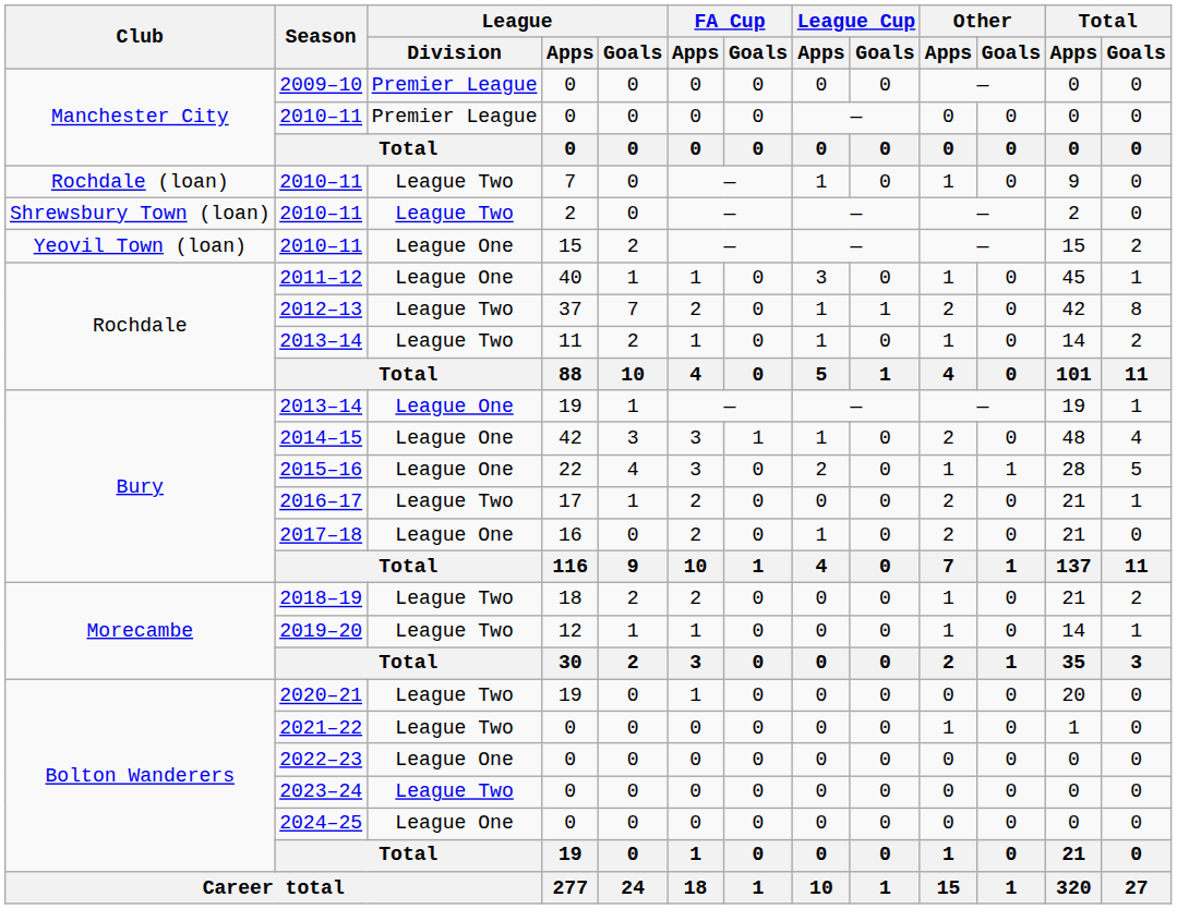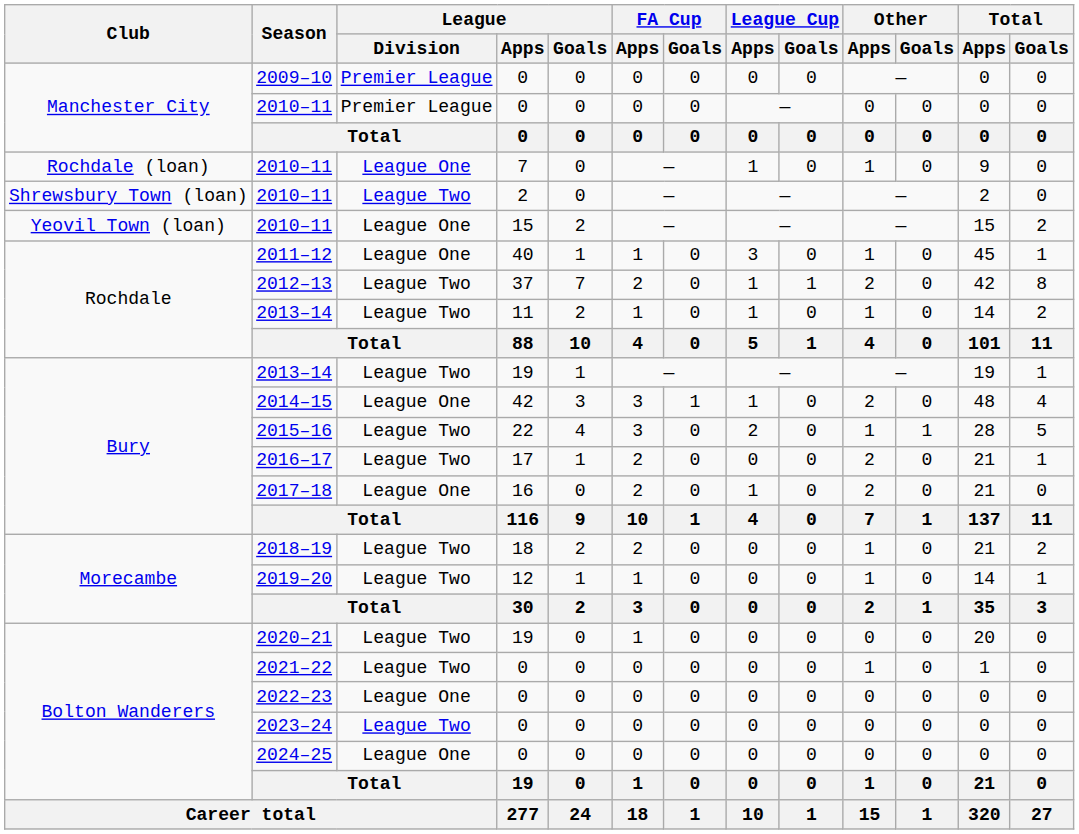 <table class=wikitable style=text-align:center>
 <tr>
 <th rowspan=2>Club</th>
 <th rowspan=2>Season</th>
 <th colspan=3>League</th>
 <th colspan=2><a href='#'>FA Cup</a></th>
 <th colspan=2><a href='#'>League Cup</a></th>
 <th colspan=2>Other</th>
 <th colspan=2>Total</th>
 </tr>
 <tr>
 <th>Division</th>
 <th>Apps</th>
 <th>Goals</th>
 <th>Apps</th>
 <th>Goals</th>
 <th>Apps</th>
 <th>Goals</th>
 <th>Apps</th>
 <th>Goals</th>
 <th>Apps</th>
 <th>Goals</th>
 </tr>
 <tr>
 <td rowspan=3><a href='#'>Manchester City</a></td>
 <td><a href='#'>2009–10</a></td>
 <td><a href='#'>Premier League</a></td>
 <td>0</td>
 <td>0</td>
 <td>0</td>
 <td>0</td>
 <td>0</td>
 <td>0</td>
 <td colspan=2>—</td>
 <td>0</td>
 <td>0</td>
 </tr>
 <tr>
 <td><a href='#'>2010–11</a></td>
 <td>Premier League</td>
 <td>0</td>
 <td>0</td>
 <td>0</td>
 <td>0</td>
 <td colspan=2>—</td>
 <td>0</td>
 <td>0</td>
 <td>0</td>
 <td>0</td>
 </tr>
 <tr>
 <th colspan=2>Total</th>
 <th>0</th>
 <th>0</th>
 <th>0</th>
 <th>0</th>
 <th>0</th>
 <th>0</th>
 <th>0</th>
 <th>0</th>
 <th>0</th>
 <th>0</th>
 </tr>
 <tr>
 <td><a href='#'>Rochdale</a> (loan)</td>
 <td><a href='#'>2010–11</a></td>
-<td>League Two</td>
+<td><a href='#'>League One</a></td>
 <td>7</td>
 <td>0</td>
 <td colspan=2>—</td>
 <td>1</td>
 <td>0</td>
 <td>1</td>
 <td>0</td>
 <td>9</td>
 <td>0</td>
 </tr>
 <tr>
 <td><a href='#'>Shrewsbury Town</a> (loan)</td>
 <td><a href='#'>2010–11</a></td>
 <td><a href='#'>League Two</a></td>
 <td>2</td>
 <td>0</td>
 <td colspan=2>—</td>
 <td colspan=2>—</td>
 <td colspan=2>—</td>
 <td>2</td>
 <td>0</td>
 </tr>
 <tr>
 <td><a href='#'>Yeovil Town</a> (loan)</td>
 <td><a href='#'>2010–11</a></td>
 <td>League One</td>
 <td>15</td>
 <td>2</td>
 <td colspan=2>—</td>
 <td colspan=2>—</td>
 <td colspan=2>—</td>
 <td>15</td>
 <td>2</td>
 </tr>
 <tr>
 <td rowspan=4>Rochdale</td>
 <td><a href='#'>2011–12</a></td>
 <td>League One</td>
 <td>40</td>
 <td>1</td>
 <td>1</td>
 <td>0</td>
 <td>3</td>
 <td>0</td>
 <td>1</td>
 <td>0</td>
 <td>45</td>
 <td>1</td>
 </tr>
 <tr>
 <td><a href='#'>2012–13</a></td>
 <td>League Two</td>
 <td>37</td>
 <td>7</td>
 <td>2</td>
 <td>0</td>
 <td>1</td>
 <td>1</td>
 <td>2</td>
 <td>0</td>
 <td>42</td>
 <td>8</td>
 </tr>
 <tr>
 <td><a href='#'>2013–14</a></td>
 <td>League Two</td>
 <td>11</td>
 <td>2</td>
 <td>1</td>
 <td>0</td>
 <td>1</td>
 <td>0</td>
 <td>1</td>
 <td>0</td>
 <td>14</td>
 <td>2</td>
 </tr>
 <tr>
 <th colspan=2>Total</th>
 <th>88</th>
 <th>10</th>
 <th>4</th>
 <th>0</th>
 <th>5</th>
 <th>1</th>
 <th>4</th>
 <th>0</th>
 <th>101</th>
 <th>11</th>
 </tr>
 <tr>
 <td rowspan=6><a href='#'>Bury</a></td>
 <td><a href='#'>2013–14</a></td>
-<td><a href='#'>League One</a></td>
+<td>League Two</td>
 <td>19</td>
 <td>1</td>
 <td colspan=2>—</td>
 <td colspan=2>—</td>
 <td colspan=2>—</td>
 <td>19</td>
 <td>1</td>
 </tr>
 <tr>
 <td><a href='#'>2014–15</a></td>
 <td>League One</td>
 <td>42</td>
 <td>3</td>
 <td>3</td>
 <td>1</td>
 <td>1</td>
 <td>0</td>
 <td>2</td>
 <td>0</td>
 <td>48</td>
 <td>4</td>
 </tr>
 <tr>
 <td><a href='#'>2015–16</a></td>
-<td>League One</td>
+<td>League Two</td>
 <td>22</td>
 <td>4</td>
 <td>3</td>
 <td>0</td>
 <td>2</td>
 <td>0</td>
 <td>1</td>
 <td>1</td>
 <td>28</td>
 <td>5</td>
 </tr>
 <tr>
 <td><a href='#'>2016–17</a></td>
 <td>League Two</td>
 <td>17</td>
 <td>1</td>
 <td>2</td>
 <td>0</td>
 <td>0</td>
 <td>0</td>
 <td>2</td>
 <td>0</td>
 <td>21</td>
 <td>1</td>
 </tr>
 <tr>
 <td><a href='#'>2017–18</a></td>
 <td>League One</td>
 <td>16</td>
 <td>0</td>
 <td>2</td>
 <td>0</td>
 <td>1</td>
 <td>0</td>
 <td>2</td>
 <td>0</td>
 <td>21</td>
 <td>0</td>
 </tr>
 <tr>
 <th colspan=2>Total</th>
 <th>116</th>
 <th>9</th>
 <th>10</th>
 <th>1</th>
 <th>4</th>
 <th>0</th>
 <th>7</th>
 <th>1</th>
 <th>137</th>
 <th>11</th>
 </tr>
 <tr>
 <td rowspan=3><a href='#'>Morecambe</a></td>
 <td><a href='#'>2018–19</a></td>
 <td>League Two</td>
 <td>18</td>
 <td>2</td>
 <td>2</td>
 <td>0</td>
 <td>0</td>
 <td>0</td>
 <td>1</td>
 <td>0</td>
 <td>21</td>
 <td>2</td>
 </tr>
 <tr>
 <td><a href='#'>2019–20</a></td>
 <td>League Two</td>
 <td>12</td>
 <td>1</td>
 <td>1</td>
 <td>0</td>
 <td>0</td>
 <td>0</td>
 <td>1</td>
 <td>0</td>
 <td>14</td>
 <td>1</td>
 </tr>
 <tr>
 <th colspan=2>Total</th>
 <th>30</th>
 <th>2</th>
 <th>3</th>
 <th>0</th>
 <th>0</th>
 <th>0</th>
 <th>2</th>
 <th>1</th>
 <th>35</th>
 <th>3</th>
 </tr>
 <tr>
 <td rowspan=6><a href='#'>Bolton Wanderers</a></td>
 <td><a href='#'>2020–21</a></td>
 <td>League Two</td>
 <td>19</td>
 <td>0</td>
 <td>1</td>
 <td>0</td>
 <td>0</td>
 <td>0</td>
 <td>0</td>
 <td>0</td>
 <td>20</td>
 <td>0</td>
 </tr>
 <tr>
 <td><a href='#'>2021–22</a></td>
 <td>League Two</td>
 <td>0</td>
 <td>0</td>
 <td>0</td>
 <td>0</td>
 <td>0</td>
 <td>0</td>
 <td>1</td>
 <td>0</td>
 <td>1</td>
 <td>0</td>
 </tr>
 <tr>
 <td><a href='#'>2022–23</a></td>
 <td>League One</td>
 <td>0</td>
 <td>0</td>
 <td>0</td>
 <td>0</td>
 <td>0</td>
 <td>0</td>
 <td>0</td>
 <td>0</td>
 <td>0</td>
 <td>0</td>
 </tr>
 <tr>
 <td><a href='#'>2023–24</a></td>
 <td><a href='#'>League Two</a></td>
 <td>0</td>
 <td>0</td>
 <td>0</td>
 <td>0</td>
 <td>0</td>
 <td>0</td>
 <td>0</td>
 <td>0</td>
 <td>0</td>
 <td>0</td>
 </tr>
 <tr>
 <td><a href='#'>2024–25</a></td>
 <td>League One</td>
 <td>0</td>
 <td>0</td>
 <td>0</td>
 <td>0</td>
 <td>0</td>
 <td>0</td>
 <td>0</td>
 <td>0</td>
 <td>0</td>
 <td>0</td>
 </tr>
 <tr>
 <th colspan=2>Total</th>
 <th>19</th>
 <th>0</th>
 <th>1</th>
 <th>0</th>
 <th>0</th>
 <th>0</th>
 <th>1</th>
 <th>0</th>
 <th>21</th>
 <th>0</th>
 </tr>
 <tr>
 <th colspan=3>Career total</th>
 <th>277</th>
 <th>24</th>
 <th>18</th>
 <th>1</th>
 <th>10</th>
 <th>1</th>
 <th>15</th>
 <th>1</th>
 <th>320</th>
 <th>27</th>
 </tr>
 </table>
